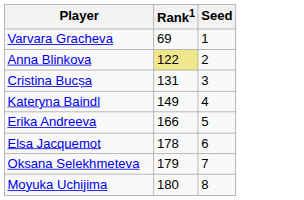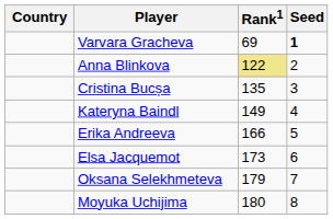 <table class="sortable wikitable">
 <tr>
+<th width="70">Country</th>
 <th width="175">Player</th>
 <th>Rank<sup>1</sup></th>
 <th>Seed</th>
 </tr>
 <tr>
+<td></td>
 <td><a href='#'>Varvara Gracheva</a></td>
 <td>69</td>
-<td>1</td>
+<td><strong>1</strong></td>
 </tr>
 <tr>
+<td></td>
 <td><a href='#'>Anna Blinkova</a></td>
 <td style="background: khaki;">122</td>
 <td>2</td>
 </tr>
 <tr>
+<td></td>
 <td><a href='#'>Cristina Bucșa</a></td>
-<td>131</td>
+<td>135</td>
 <td>3</td>
 </tr>
 <tr>
+<td></td>
 <td><a href='#'>Kateryna Baindl</a></td>
 <td>149</td>
 <td>4</td>
 </tr>
 <tr>
+<td></td>
 <td><a href='#'>Erika Andreeva</a></td>
 <td>166</td>
 <td>5</td>
 </tr>
 <tr>
+<td></td>
 <td><a href='#'>Elsa Jacquemot</a></td>
-<td>178</td>
+<td>173</td>
 <td>6</td>
 </tr>
 <tr>
+<td></td>
 <td><a href='#'>Oksana Selekhmeteva</a></td>
 <td>179</td>
 <td>7</td>
 </tr>
 <tr>
+<td></td>
 <td><a href='#'>Moyuka Uchijima</a></td>
 <td>180</td>
 <td>8</td>
 </tr>
 </table>
